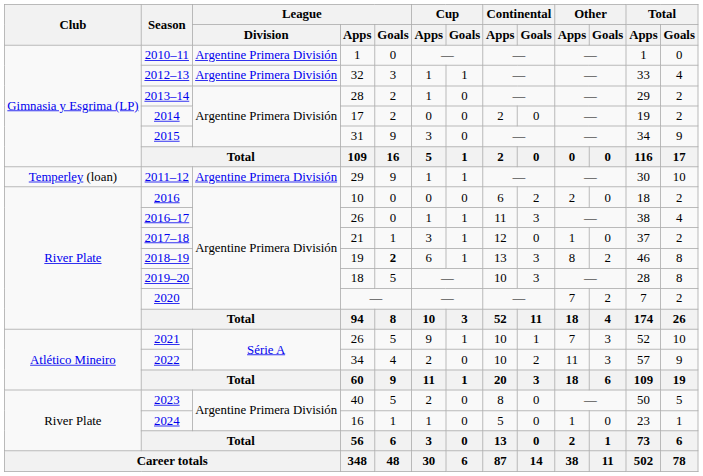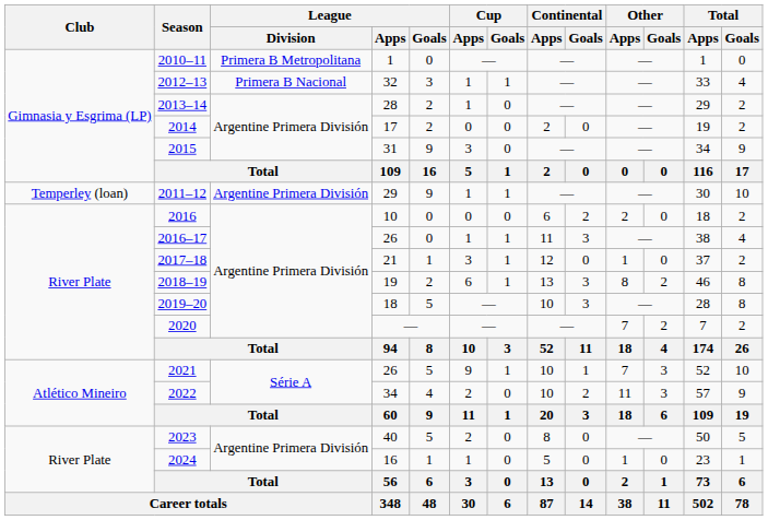 <table class="wikitable" style="text-align:center">
 <tr>
 <th rowspan=2>Club</th>
 <th rowspan=2>Season</th>
 <th colspan=3>League</th>
 <th colspan=2>Cup</th>
 <th colspan=2>Continental</th>
 <th colspan=2>Other</th>
 <th colspan=2>Total</th>
 </tr>
 <tr>
 <th>Division</th>
 <th>Apps</th>
 <th>Goals</th>
 <th>Apps</th>
 <th>Goals</th>
 <th>Apps</th>
 <th>Goals</th>
 <th>Apps</th>
 <th>Goals</th>
 <th>Apps</th>
 <th>Goals</th>
 </tr>
 <tr>
 <td rowspan=6><a href='#'>Gimnasia y Esgrima (LP)</a></td>
 <td><a href='#'>2010–11</a></td>
-<td><a href='#'>Argentine Primera División</a></td>
+<td><a href='#'>Primera B Metropolitana</a></td>
 <td>1</td>
 <td>0</td>
 <td colspan=2>—</td>
 <td colspan=2>—</td>
 <td colspan=2>—</td>
 <td>1</td>
 <td>0</td>
 </tr>
 <tr>
 <td><a href='#'>2012–13</a></td>
-<td><a href='#'>Argentine Primera División</a></td>
+<td><a href='#'>Primera B Nacional</a></td>
 <td>32</td>
 <td>3</td>
 <td>1</td>
 <td>1</td>
 <td colspan=2>—</td>
 <td colspan=2>—</td>
 <td>33</td>
 <td>4</td>
 </tr>
 <tr>
 <td><a href='#'>2013–14</a></td>
 <td rowspan=3>Argentine Primera División</td>
 <td>28</td>
 <td>2</td>
 <td>1</td>
 <td>0</td>
 <td colspan=2>—</td>
 <td colspan=2>—</td>
 <td>29</td>
 <td>2</td>
 </tr>
 <tr>
 <td><a href='#'>2014</a></td>
 <td>17</td>
 <td>2</td>
 <td>0</td>
 <td>0</td>
 <td>2</td>
 <td>0</td>
 <td colspan=2>—</td>
 <td>19</td>
 <td>2</td>
 </tr>
 <tr>
 <td><a href='#'>2015</a></td>
 <td>31</td>
 <td>9</td>
 <td>3</td>
 <td>0</td>
 <td colspan=2>—</td>
 <td colspan=2>—</td>
 <td>34</td>
 <td>9</td>
 </tr>
 <tr>
 <th colspan=2>Total</th>
 <th>109</th>
 <th>16</th>
 <th>5</th>
 <th>1</th>
 <th>2</th>
 <th>0</th>
 <th>0</th>
 <th>0</th>
 <th>116</th>
 <th>17</th>
 </tr>
 <tr>
 <td><a href='#'>Temperley</a> (loan)</td>
 <td><a href='#'>2011–12</a></td>
 <td><a href='#'>Argentine Primera División</a></td>
 <td>29</td>
 <td>9</td>
 <td>1</td>
 <td>1</td>
 <td colspan=2>—</td>
 <td colspan=2>—</td>
 <td>30</td>
 <td>10</td>
 </tr>
 <tr>
 <td rowspan=7><a href='#'>River Plate</a></td>
 <td><a href='#'>2016</a></td>
 <td rowspan=6>Argentine Primera División</td>
 <td>10</td>
 <td>0</td>
 <td>0</td>
 <td>0</td>
 <td>6</td>
 <td>2</td>
 <td>2</td>
 <td>0</td>
 <td>18</td>
 <td>2</td>
 </tr>
 <tr>
 <td><a href='#'>2016–17</a></td>
 <td>26</td>
 <td>0</td>
 <td>1</td>
 <td>1</td>
 <td>11</td>
 <td>3</td>
 <td colspan=2>—</td>
 <td>38</td>
 <td>4</td>
 </tr>
 <tr>
 <td><a href='#'>2017–18</a></td>
 <td>21</td>
 <td>1</td>
 <td>3</td>
 <td>1</td>
 <td>12</td>
 <td>0</td>
 <td>1</td>
 <td>0</td>
 <td>37</td>
 <td>2</td>
 </tr>
 <tr>
 <td><a href='#'>2018–19</a></td>
 <td>19</td>
-<td><strong>2</strong></td>
+<td>2</td>
 <td>6</td>
 <td>1</td>
 <td>13</td>
 <td>3</td>
 <td>8</td>
 <td>2</td>
 <td>46</td>
 <td>8</td>
 </tr>
 <tr>
 <td><a href='#'>2019–20</a></td>
 <td>18</td>
 <td>5</td>
 <td colspan=2>—</td>
 <td>10</td>
 <td>3</td>
 <td colspan=2>—</td>
 <td>28</td>
 <td>8</td>
 </tr>
 <tr>
 <td><a href='#'>2020</a></td>
 <td colspan=2>—</td>
 <td colspan=2>—</td>
 <td colspan=2>—</td>
 <td>7</td>
 <td>2</td>
 <td>7</td>
 <td>2</td>
 </tr>
 <tr>
 <th colspan=2>Total</th>
 <th>94</th>
 <th>8</th>
 <th>10</th>
 <th>3</th>
 <th>52</th>
 <th>11</th>
 <th>18</th>
 <th>4</th>
 <th>174</th>
 <th>26</th>
 </tr>
 <tr>
 <td rowspan=3><a href='#'>Atlético Mineiro</a></td>
 <td><a href='#'>2021</a></td>
 <td rowspan=2><a href='#'>Série A</a></td>
 <td>26</td>
 <td>5</td>
 <td>9</td>
 <td>1</td>
 <td>10</td>
 <td>1</td>
 <td>7</td>
 <td>3</td>
 <td>52</td>
 <td>10</td>
 </tr>
 <tr>
 <td><a href='#'>2022</a></td>
 <td>34</td>
 <td>4</td>
 <td>2</td>
 <td>0</td>
 <td>10</td>
 <td>2</td>
 <td>11</td>
 <td>3</td>
 <td>57</td>
 <td>9</td>
 </tr>
 <tr>
 <th colspan=2>Total</th>
 <th>60</th>
 <th>9</th>
 <th>11</th>
 <th>1</th>
 <th>20</th>
 <th>3</th>
 <th>18</th>
 <th>6</th>
 <th>109</th>
 <th>19</th>
 </tr>
 <tr>
 <td rowspan=3>River Plate</td>
 <td><a href='#'>2023</a></td>
 <td rowspan=2>Argentine Primera División</td>
 <td>40</td>
 <td>5</td>
 <td>2</td>
 <td>0</td>
 <td>8</td>
 <td>0</td>
 <td colspan=2>—</td>
 <td>50</td>
 <td>5</td>
 </tr>
 <tr>
 <td><a href='#'>2024</a></td>
 <td>16</td>
 <td>1</td>
 <td>1</td>
 <td>0</td>
 <td>5</td>
 <td>0</td>
 <td>1</td>
 <td>0</td>
 <td>23</td>
 <td>1</td>
 </tr>
 <tr>
 <th colspan=2>Total</th>
 <th>56</th>
 <th>6</th>
 <th>3</th>
 <th>0</th>
 <th>13</th>
 <th>0</th>
 <th>2</th>
 <th>1</th>
 <th>73</th>
 <th>6</th>
 </tr>
 <tr>
 <th colspan="3">Career totals</th>
 <th>348</th>
 <th>48</th>
 <th>30</th>
 <th>6</th>
 <th>87</th>
 <th>14</th>
 <th>38</th>
 <th>11</th>
 <th>502</th>
 <th>78</th>
 </tr>
 </table>
